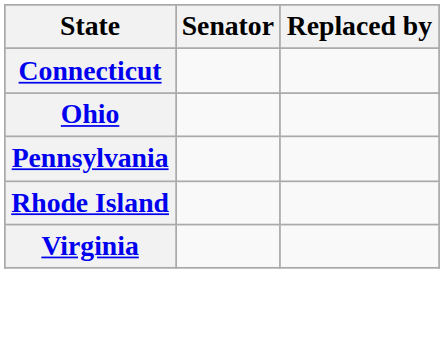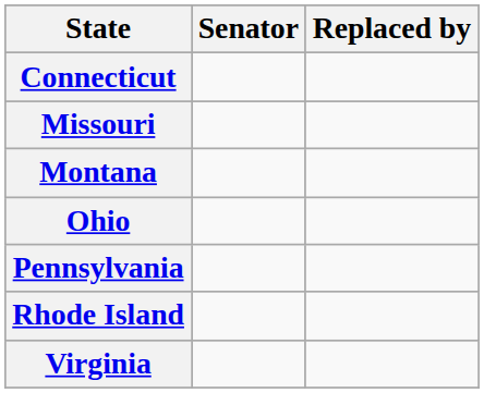 <table class="wikitable sortable plainrowheaders">
 <tr>
 <th scope="col">State</th>
 <th scope="col">Senator</th>
 <th scope="col">Replaced by</th>
 </tr>
 <tr>
 <th><a href='#'>Connecticut</a></th>
+<td></td>
+<td></td>
+</tr>
+<tr>
+<th><a href='#'>Missouri</a></th>
+<td></td>
+<td></td>
+</tr>
+<tr>
+<th><a href='#'>Montana</a></th>
 <td></td>
 <td></td>
 </tr>
 <tr>
 <th><a href='#'>Ohio</a></th>
 <td></td>
 <td></td>
 </tr>
 <tr>
 <th><a href='#'>Pennsylvania</a></th>
 <td></td>
 <td></td>
 </tr>
 <tr>
 <th><a href='#'>Rhode Island</a></th>
 <td></td>
 <td></td>
 </tr>
 <tr>
 <th><a href='#'>Virginia</a></th>
 <td></td>
 <td></td>
 </tr>
 </table>
